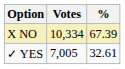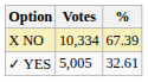 <table class="wikitable">
 <tr>
 <th>Option</th>
 <th>Votes</th>
 <th>%</th>
 </tr>
 <tr>
 <td style=background:#f8f1bd>X NO</td>
 <td style=background:#f8f1bd>10,334</td>
 <td style=background:#f8f1bd>67.39</td>
 </tr>
 <tr>
 <td>✓ YES</td>
-<td>7,005</td>
+<td>5,005</td>
 <td>32.61</td>
 </tr>
 </table>
